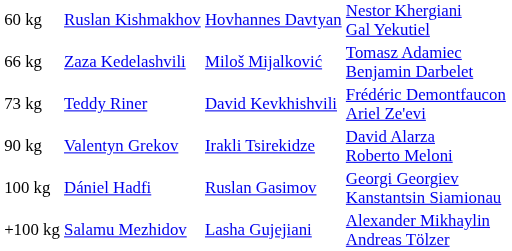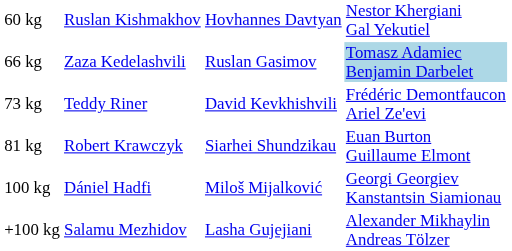 <table>
 <tr>
 <td>60 kg</td>
 <td> <a href='#'>Ruslan Kishmakhov</a></td>
 <td> <a href='#'>Hovhannes Davtyan</a></td>
 <td> <a href='#'>Nestor Khergiani</a> <br>  <a href='#'>Gal Yekutiel</a></td>
 </tr>
 <tr>
 <td>66 kg</td>
 <td> <a href='#'>Zaza Kedelashvili</a></td>
-<td> <a href='#'>Miloš Mijalković</a></td>
-<td> <a href='#'>Tomasz Adamiec</a> <br>  <a href='#'>Benjamin Darbelet</a></td>
+<td> <a href='#'>Ruslan Gasimov</a></td>
+<td style="background: lightblue;"> <a href='#'>Tomasz Adamiec</a> <br>  <a href='#'>Benjamin Darbelet</a></td>
 </tr>
 <tr>
 <td>73 kg</td>
 <td> <a href='#'>Teddy Riner</a></td>
 <td> <a href='#'>David Kevkhishvili</a></td>
 <td> <a href='#'>Frédéric Demontfaucon</a> <br>  <a href='#'>Ariel Ze'evi</a></td>
 </tr>
 <tr>
-<td>90 kg</td>
-<td> <a href='#'>Valentyn Grekov</a></td>
-<td> <a href='#'>Irakli Tsirekidze</a></td>
-<td> <a href='#'>David Alarza</a> <br>  <a href='#'>Roberto Meloni</a></td>
+<td>81 kg</td>
+<td> <a href='#'>Robert Krawczyk</a></td>
+<td> <a href='#'>Siarhei Shundzikau</a></td>
+<td> <a href='#'>Euan Burton</a> <br>  <a href='#'>Guillaume Elmont</a></td>
 </tr>
 <tr>
 <td>100 kg</td>
 <td> <a href='#'>Dániel Hadfi</a></td>
-<td> <a href='#'>Ruslan Gasimov</a></td>
+<td> <a href='#'>Miloš Mijalković</a></td>
 <td> <a href='#'>Georgi Georgiev</a> <br>  <a href='#'>Kanstantsin Siamionau</a></td>
 </tr>
 <tr>
 <td>+100 kg</td>
 <td> <a href='#'>Salamu Mezhidov</a></td>
 <td> <a href='#'>Lasha Gujejiani</a></td>
 <td> <a href='#'>Alexander Mikhaylin</a> <br>  <a href='#'>Andreas Tölzer</a></td>
 </tr>
 </table>
